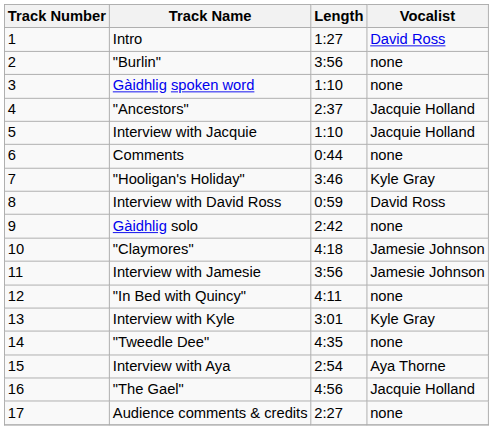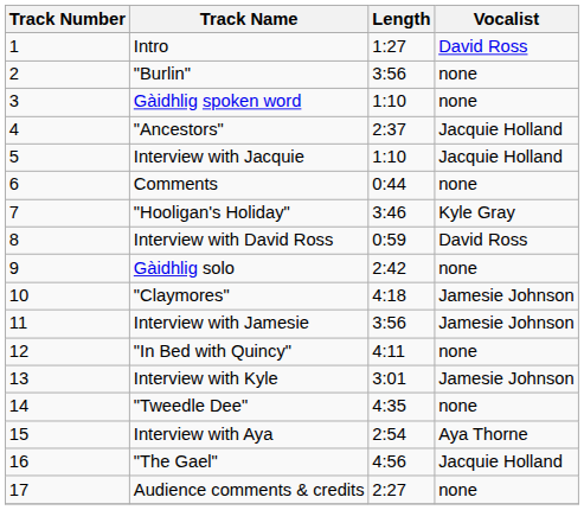 <table class="wikitable">
 <tr>
 <th>Track Number</th>
 <th>Track Name</th>
 <th>Length</th>
 <th>Vocalist</th>
 </tr>
 <tr>
 <td>1</td>
 <td>Intro</td>
 <td>1:27</td>
 <td><a href='#'>David Ross</a></td>
 </tr>
 <tr>
 <td>2</td>
 <td>"Burlin"</td>
 <td>3:56</td>
 <td>none</td>
 </tr>
 <tr>
 <td>3</td>
 <td><a href='#'>Gàidhlig</a> <a href='#'>spoken word</a></td>
 <td>1:10</td>
 <td>none</td>
 </tr>
 <tr>
 <td>4</td>
 <td>"Ancestors"</td>
 <td>2:37</td>
 <td>Jacquie Holland</td>
 </tr>
 <tr>
 <td>5</td>
 <td>Interview with Jacquie</td>
 <td>1:10</td>
 <td>Jacquie Holland</td>
 </tr>
 <tr>
 <td>6</td>
 <td>Comments</td>
 <td>0:44</td>
 <td>none</td>
 </tr>
 <tr>
 <td>7</td>
 <td>"Hooligan's Holiday"</td>
 <td>3:46</td>
 <td>Kyle Gray</td>
 </tr>
 <tr>
 <td>8</td>
 <td>Interview with David Ross</td>
 <td>0:59</td>
 <td>David Ross</td>
 </tr>
 <tr>
 <td>9</td>
 <td><a href='#'>Gàidhlig</a> solo</td>
 <td>2:42</td>
 <td>none</td>
 </tr>
 <tr>
 <td>10</td>
 <td>"Claymores"</td>
 <td>4:18</td>
 <td>Jamesie Johnson</td>
 </tr>
 <tr>
 <td>11</td>
 <td>Interview with Jamesie</td>
 <td>3:56</td>
 <td>Jamesie Johnson</td>
 </tr>
 <tr>
 <td>12</td>
 <td>"In Bed with Quincy"</td>
 <td>4:11</td>
 <td>none</td>
 </tr>
 <tr>
 <td>13</td>
 <td>Interview with Kyle</td>
 <td>3:01</td>
-<td>Kyle Gray</td>
+<td>Jamesie Johnson</td>
 </tr>
 <tr>
 <td>14</td>
 <td>"Tweedle Dee"</td>
 <td>4:35</td>
 <td>none</td>
 </tr>
 <tr>
 <td>15</td>
 <td>Interview with Aya</td>
 <td>2:54</td>
 <td>Aya Thorne</td>
 </tr>
 <tr>
 <td>16</td>
 <td>"The Gael"</td>
 <td>4:56</td>
 <td>Jacquie Holland</td>
 </tr>
 <tr>
 <td>17</td>
 <td>Audience comments & credits</td>
 <td>2:27</td>
 <td>none</td>
 </tr>
 <tr>
 </tr>
 </table>
